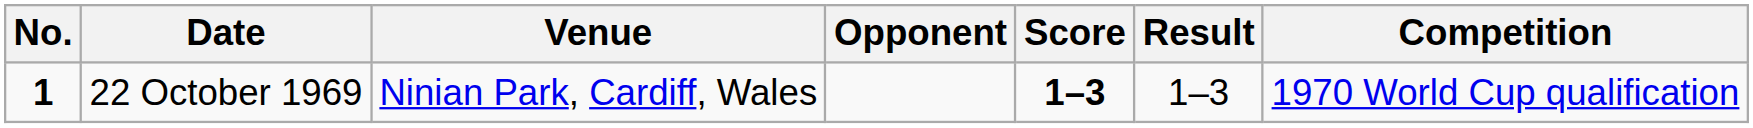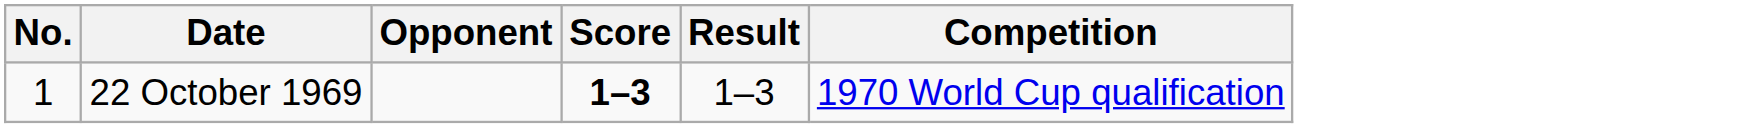 <table class="wikitable sortable">
 <tr>
 <th scope="col">No.</th>
 <th scope="col">Date</th>
-<th scope="col">Venue</th>
 <th scope="col">Opponent</th>
 <th scope="col">Score</th>
 <th scope="col">Result</th>
 <th scope="col">Competition</th>
 </tr>
 <tr>
-<td style="text-align:center"><strong>1</strong></td>
+<td style="text-align:center">1</td>
 <td>22 October 1969</td>
-<td><a href='#'>Ninian Park</a>, <a href='#'>Cardiff</a>, Wales</td>
 <td></td>
 <td style="text-align:center"><strong>1–3</strong></td>
 <td style="text-align:center">1–3</td>
 <td><a href='#'>1970 World Cup qualification</a></td>
 </tr>
 </table>
